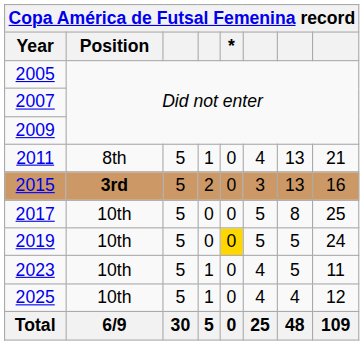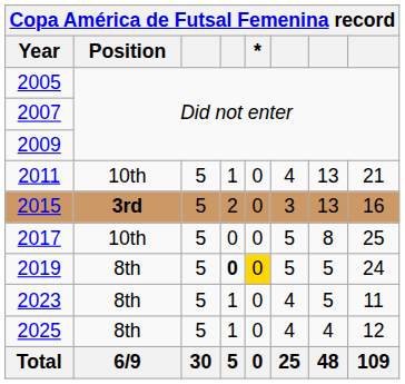 <table class="wikitable" style="text-align: center;">
 <tr>
 <th colspan="8"><a href='#'>Copa América de Futsal Femenina</a> record</th>
 </tr>
 <tr>
 <th>Year</th>
 <th>Position</th>
 <th></th>
 <th></th>
 <th>*</th>
 <th></th>
 <th></th>
 <th></th>
 </tr>
 <tr>
 <td> <a href='#'>2005</a></td>
 <td colspan=7 rowspan=3><em>Did not enter</em></td>
 </tr>
 <tr>
 <td> <a href='#'>2007</a></td>
 </tr>
 <tr>
 <td> <a href='#'>2009</a></td>
 </tr>
 <tr>
 <td> <a href='#'>2011</a></td>
-<td>8th</td>
+<td>10th</td>
 <td>5</td>
 <td>1</td>
 <td>0</td>
 <td>4</td>
 <td>13</td>
 <td>21</td>
 </tr>
 <tr bgcolor=cc9966>
 <td> <a href='#'>2015</a></td>
 <td><strong>3rd</strong> </td>
 <td>5</td>
 <td>2</td>
 <td>0</td>
 <td>3</td>
 <td>13</td>
 <td>16</td>
 </tr>
 <tr>
 <td> <a href='#'>2017</a></td>
 <td>10th</td>
 <td>5</td>
 <td>0</td>
 <td>0</td>
 <td>5</td>
 <td>8</td>
 <td>25</td>
 </tr>
 <tr>
 <td> <a href='#'>2019</a></td>
-<td>10th</td>
+<td>8th</td>
 <td>5</td>
-<td>0</td>
+<td><strong>0</strong></td>
 <td style="background: gold;">0</td>
 <td>5</td>
 <td>5</td>
 <td>24</td>
 </tr>
 <tr>
 <td> <a href='#'>2023</a></td>
-<td>10th</td>
+<td>8th</td>
 <td>5</td>
 <td>1</td>
 <td>0</td>
 <td>4</td>
 <td>5</td>
 <td>11</td>
 </tr>
 <tr>
 <td> <a href='#'>2025</a></td>
-<td>10th</td>
+<td>8th</td>
 <td>5</td>
 <td>1</td>
 <td>0</td>
 <td>4</td>
 <td>4</td>
 <td>12</td>
 </tr>
 <tr>
 <th>Total</th>
 <th>6/9</th>
 <th>30</th>
 <th>5</th>
 <th>0</th>
 <th>25</th>
 <th>48</th>
 <th>109</th>
 </tr>
 </table>
